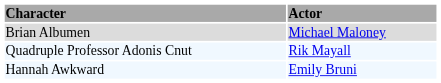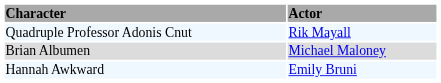 <table style="width:40%" border="0">
 <tr>
 <td style="background:darkgray"><strong>Character</strong></td>
 <td style="background:darkgray"><strong>Actor</strong></td>
 </tr>
 <tr>
+<td style="background:aliceblue">Quadruple Professor Adonis Cnut</td>
+<td style="background:aliceblue"><a href='#'>Rik Mayall</a></td>
+</tr>
+<tr>
 <td style="background:gainsboro">Brian Albumen</td>
 <td style="background:gainsboro"><a href='#'>Michael Maloney</a></td>
-</tr>
-<tr>
-<td style="background:aliceblue">Quadruple Professor Adonis Cnut</td>
-<td style="background:aliceblue"><a href='#'>Rik Mayall</a></td>
 </tr>
 <tr>
 <td style="background:aliceblue">Hannah Awkward</td>
 <td style="background:aliceblue"><a href='#'>Emily Bruni</a></td>
 </tr>
 </table>
